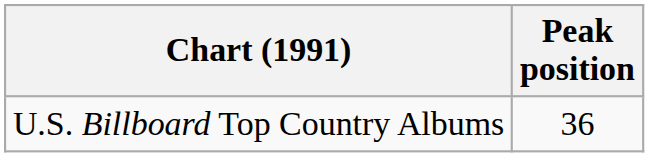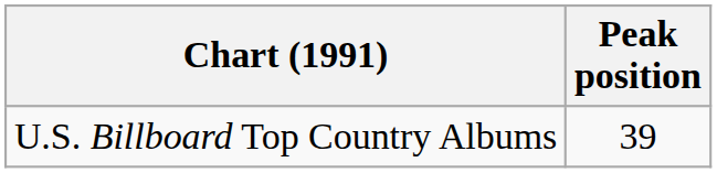 <table class="wikitable">
 <tr>
 <th>Chart (1991)</th>
 <th>Peak<br>position</th>
 </tr>
 <tr>
 <td>U.S. <em>Billboard</em> Top Country Albums</td>
-<td align="center">36</td>
+<td align="center">39</td>
 </tr>
 </table>
